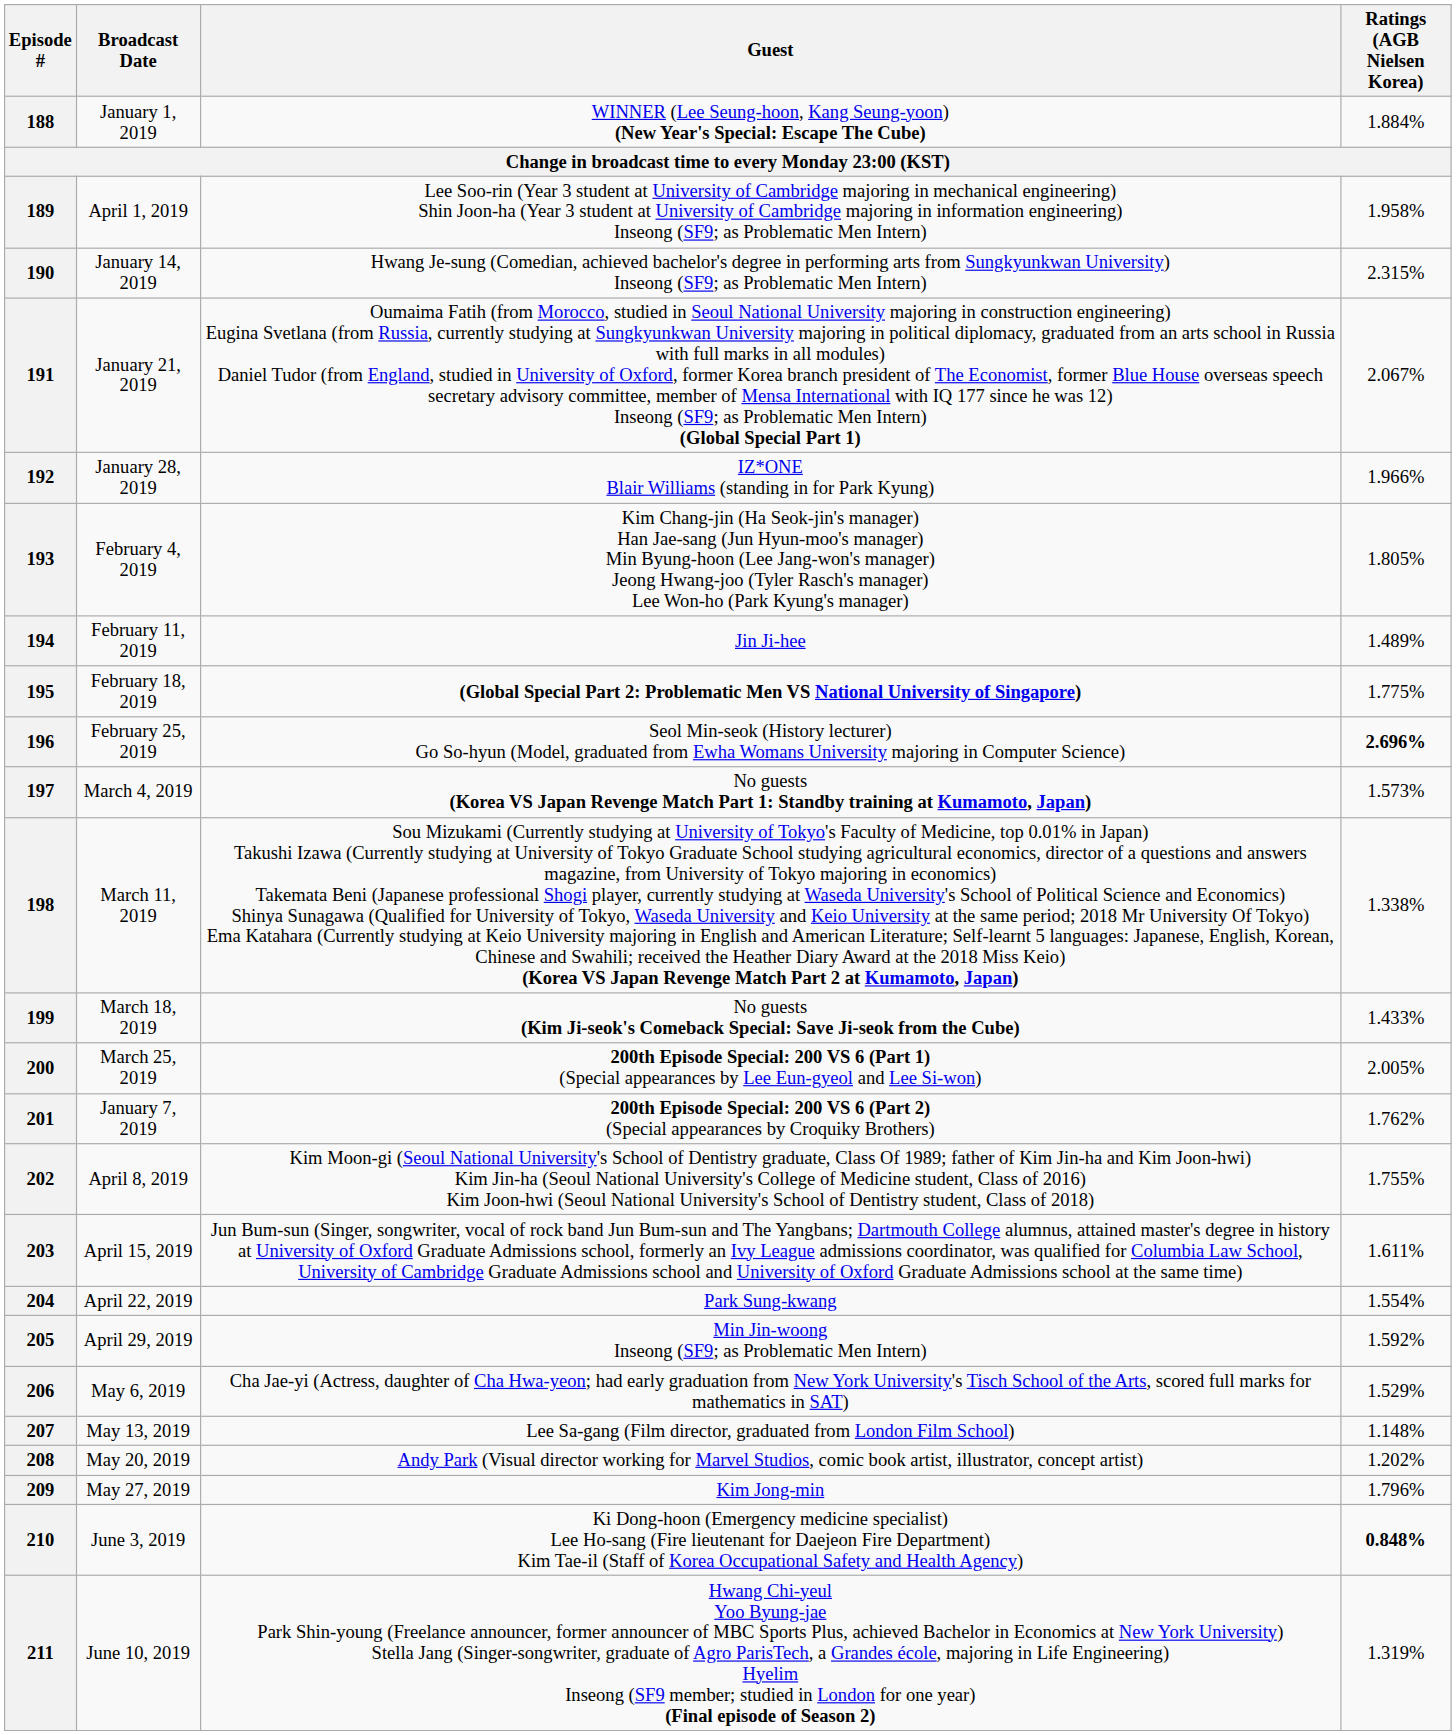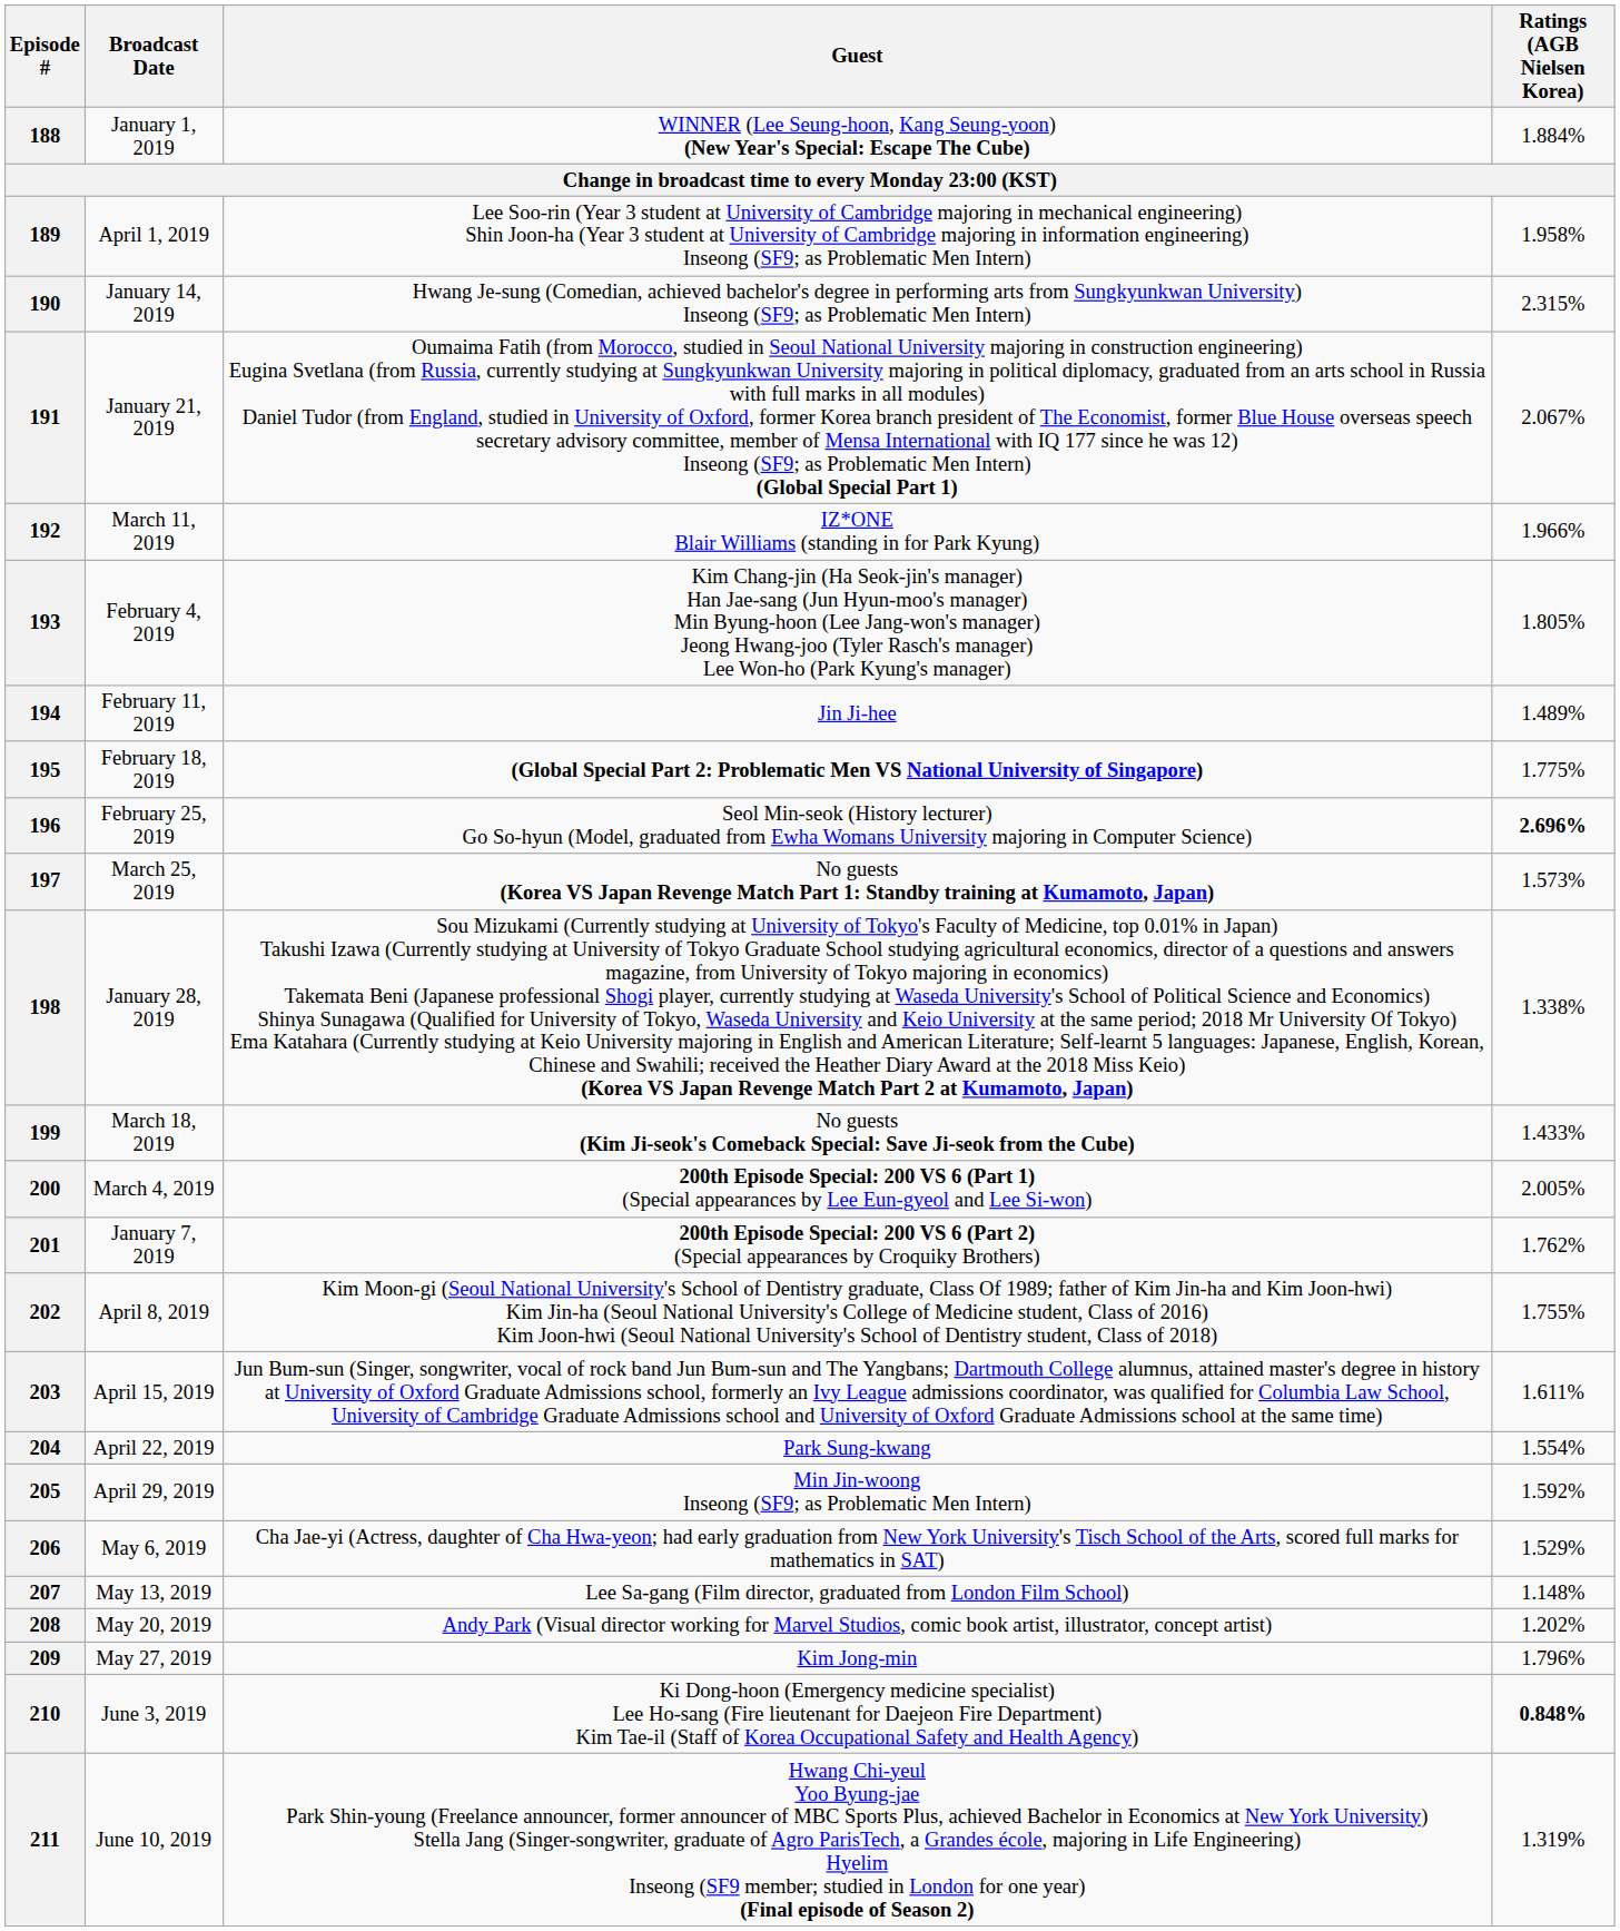 <table class="wikitable sortable" style="text-align:center">
 <tr>
 <th>Episode #</th>
 <th width=110>Broadcast Date</th>
 <th width=1270>Guest</th>
 <th width=100>Ratings (AGB Nielsen Korea)</th>
 </tr>
 <tr style="text-align:center;">
 <th>188</th>
 <td>January 1, 2019</td>
 <td><a href='#'>WINNER</a> (<a href='#'>Lee Seung-hoon</a>, <a href='#'>Kang Seung-yoon</a>)<br><strong>(New Year's Special: Escape The Cube)</strong></td>
 <td>1.884%</td>
 </tr>
 <tr>
 <th colspan="4">Change in broadcast time to every Monday 23:00 (KST)</th>
 </tr>
 <tr>
 <th>189</th>
 <td>April 1, 2019</td>
 <td>Lee Soo-rin (Year 3 student at <a href='#'>University of Cambridge</a> majoring in mechanical engineering)<br>Shin Joon-ha (Year 3 student at <a href='#'>University of Cambridge</a> majoring in information engineering)<br>Inseong (<a href='#'>SF9</a>; as Problematic Men Intern)</td>
 <td>1.958%</td>
 </tr>
 <tr>
 <th>190</th>
 <td>January 14, 2019</td>
 <td>Hwang Je-sung (Comedian, achieved bachelor's degree in performing arts from <a href='#'>Sungkyunkwan University</a>)<br>Inseong (<a href='#'>SF9</a>; as Problematic Men Intern)</td>
 <td>2.315%</td>
 </tr>
 <tr>
 <th>191</th>
 <td>January 21, 2019</td>
 <td>Oumaima Fatih (from <a href='#'>Morocco</a>, studied in <a href='#'>Seoul National University</a> majoring in construction engineering)<br>Eugina Svetlana (from <a href='#'>Russia</a>, currently studying at <a href='#'>Sungkyunkwan University</a> majoring in political diplomacy, graduated from an arts school in Russia with full marks in all modules)<br>Daniel Tudor (from <a href='#'>England</a>, studied in <a href='#'>University of Oxford</a>, former Korea branch president of <a href='#'>The Economist</a>, former <a href='#'>Blue House</a> overseas speech secretary advisory committee, member of <a href='#'>Mensa International</a> with IQ 177 since he was 12)<br>Inseong (<a href='#'>SF9</a>; as Problematic Men Intern)<br><strong>(Global Special Part 1)</strong></td>
 <td>2.067%</td>
 </tr>
 <tr>
 <th>192</th>
-<td>January 28, 2019</td>
+<td>March 11, 2019</td>
 <td><a href='#'>IZ*ONE</a><br><a href='#'>Blair Williams</a> (standing in for Park Kyung)</td>
 <td>1.966%</td>
 </tr>
 <tr>
 <th>193</th>
 <td>February 4, 2019</td>
 <td>Kim Chang-jin (Ha Seok-jin's manager)<br>Han Jae-sang (Jun Hyun-moo's manager)<br>Min Byung-hoon (Lee Jang-won's manager)<br>Jeong Hwang-joo (Tyler Rasch's manager)<br>Lee Won-ho (Park Kyung's manager)</td>
 <td>1.805%</td>
 </tr>
 <tr>
 <th>194</th>
 <td>February 11, 2019</td>
 <td><a href='#'>Jin Ji-hee</a></td>
 <td>1.489%</td>
 </tr>
 <tr>
 <th>195</th>
 <td>February 18, 2019</td>
 <td><strong>(Global Special Part 2: Problematic Men VS <a href='#'>National University of Singapore</a>)</strong></td>
 <td>1.775%</td>
 </tr>
 <tr>
 <th>196</th>
 <td>February 25, 2019</td>
 <td>Seol Min-seok (History lecturer)<br>Go So-hyun (Model, graduated from <a href='#'>Ewha Womans University</a> majoring in Computer Science)</td>
 <td><span><strong>2.696%</strong></span></td>
 </tr>
 <tr>
 <th>197</th>
-<td>March 4, 2019</td>
+<td>March 25, 2019</td>
 <td>No guests<br><strong>(Korea VS Japan Revenge Match Part 1: Standby training at <a href='#'>Kumamoto</a>, <a href='#'>Japan</a>)</strong></td>
 <td>1.573%</td>
 </tr>
 <tr>
 <th>198</th>
-<td>March 11, 2019</td>
+<td>January 28, 2019</td>
 <td>Sou Mizukami (Currently studying at <a href='#'>University of Tokyo</a>'s Faculty of Medicine, top 0.01% in Japan)<br>Takushi Izawa (Currently studying at University of Tokyo Graduate School studying agricultural economics, director of a questions and answers magazine, from University of Tokyo majoring in economics)<br>Takemata Beni (Japanese professional <a href='#'>Shogi</a> player, currently studying at <a href='#'>Waseda University</a>'s School of Political Science and Economics)<br>Shinya Sunagawa (Qualified for University of Tokyo, <a href='#'>Waseda University</a> and <a href='#'>Keio University</a> at the same period; 2018 Mr University Of Tokyo)<br>Ema Katahara (Currently studying at Keio University majoring in English and American Literature; Self-learnt 5 languages: Japanese, English, Korean, Chinese and Swahili; received the Heather Diary Award at the 2018 Miss Keio)<br><strong>(Korea VS Japan Revenge Match Part 2 at <a href='#'>Kumamoto</a>, <a href='#'>Japan</a>)</strong></td>
 <td>1.338%</td>
 </tr>
 <tr>
 <th>199</th>
 <td>March 18, 2019</td>
 <td>No guests<br><strong>(Kim Ji-seok's Comeback Special: Save Ji-seok from the Cube) </strong></td>
 <td>1.433%</td>
 </tr>
 <tr>
 <th>200</th>
-<td>March 25, 2019</td>
+<td>March 4, 2019</td>
 <td><strong>200th Episode Special: 200 VS 6 (Part 1)</strong><br>(Special appearances by <a href='#'>Lee Eun-gyeol</a> and <a href='#'>Lee Si-won</a>)</td>
 <td>2.005%</td>
 </tr>
 <tr>
 <th>201</th>
 <td>January 7, 2019</td>
 <td><strong>200th Episode Special: 200 VS 6 (Part 2)</strong><br>(Special appearances by Croquiky Brothers)</td>
 <td>1.762%</td>
 </tr>
 <tr>
 <th>202</th>
 <td>April 8, 2019</td>
 <td>Kim Moon-gi (<a href='#'>Seoul National University</a>'s School of Dentistry graduate, Class Of 1989; father of Kim Jin-ha and Kim Joon-hwi)<br>Kim Jin-ha (Seoul National University's College of Medicine student, Class of 2016)<br>Kim Joon-hwi (Seoul National University's School of Dentistry student, Class of 2018)</td>
 <td>1.755%</td>
 </tr>
 <tr>
 <th>203</th>
 <td>April 15, 2019</td>
 <td>Jun Bum-sun (Singer, songwriter, vocal of rock band Jun Bum-sun and The Yangbans; <a href='#'>Dartmouth College</a> alumnus, attained master's degree in history at <a href='#'>University of Oxford</a> Graduate Admissions school, formerly an <a href='#'>Ivy League</a> admissions coordinator, was qualified for <a href='#'>Columbia Law School</a>, <a href='#'>University of Cambridge</a> Graduate Admissions school and <a href='#'>University of Oxford</a> Graduate Admissions school at the same time)</td>
 <td>1.611%</td>
 </tr>
 <tr>
 <th>204</th>
 <td>April 22, 2019</td>
 <td><a href='#'>Park Sung-kwang</a></td>
 <td>1.554%</td>
 </tr>
 <tr>
 <th>205</th>
 <td>April 29, 2019</td>
 <td><a href='#'>Min Jin-woong</a><br>Inseong (<a href='#'>SF9</a>; as Problematic Men Intern)</td>
 <td>1.592%</td>
 </tr>
 <tr>
 <th>206</th>
 <td>May 6, 2019</td>
 <td>Cha Jae-yi (Actress, daughter of <a href='#'>Cha Hwa-yeon</a>; had early graduation from <a href='#'>New York University</a>'s <a href='#'>Tisch School of the Arts</a>, scored full marks for mathematics in <a href='#'>SAT</a>)</td>
 <td>1.529%</td>
 </tr>
 <tr>
 <th>207</th>
 <td>May 13, 2019</td>
 <td>Lee Sa-gang (Film director, graduated from <a href='#'>London Film School</a>)</td>
 <td>1.148%</td>
 </tr>
 <tr>
 <th>208</th>
 <td>May 20, 2019</td>
 <td><a href='#'>Andy Park</a> (Visual director working for <a href='#'>Marvel Studios</a>, comic book artist, illustrator, concept artist)</td>
 <td>1.202%</td>
 </tr>
 <tr>
 <th>209</th>
 <td>May 27, 2019</td>
 <td><a href='#'>Kim Jong-min</a></td>
 <td>1.796%</td>
 </tr>
 <tr>
 <th>210</th>
 <td>June 3, 2019</td>
 <td>Ki Dong-hoon (Emergency medicine specialist)<br>Lee Ho-sang (Fire lieutenant for Daejeon Fire Department)<br>Kim Tae-il (Staff of <a href='#'>Korea Occupational Safety and Health Agency</a>)</td>
 <td><span><strong>0.848%</strong></span></td>
 </tr>
 <tr>
 <th>211</th>
 <td>June 10, 2019</td>
 <td><a href='#'>Hwang Chi-yeul</a><br><a href='#'>Yoo Byung-jae</a><br>Park Shin-young (Freelance announcer, former announcer of MBC Sports Plus, achieved Bachelor in Economics at <a href='#'>New York University</a>)<br>Stella Jang (Singer-songwriter, graduate of <a href='#'>Agro ParisTech</a>, a <a href='#'>Grandes école</a>, majoring in Life Engineering)<br><a href='#'>Hyelim</a><br>Inseong (<a href='#'>SF9</a> member; studied in <a href='#'>London</a> for one year)<br><strong>(Final episode of Season 2)</strong></td>
 <td>1.319%</td>
 </tr>
 <tr>
 </tr>
 </table>
